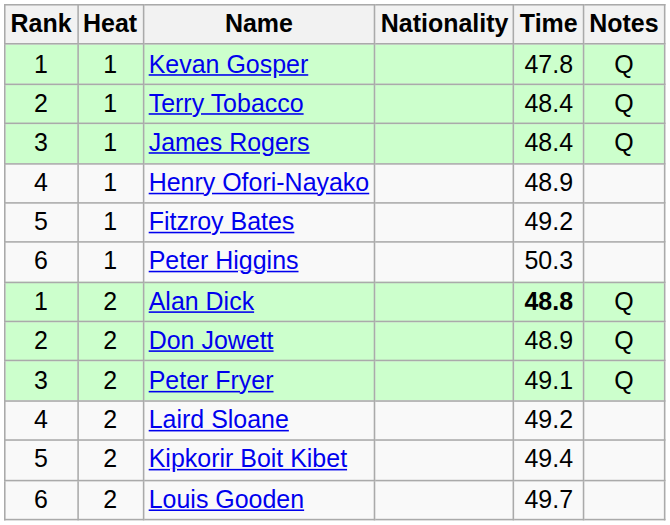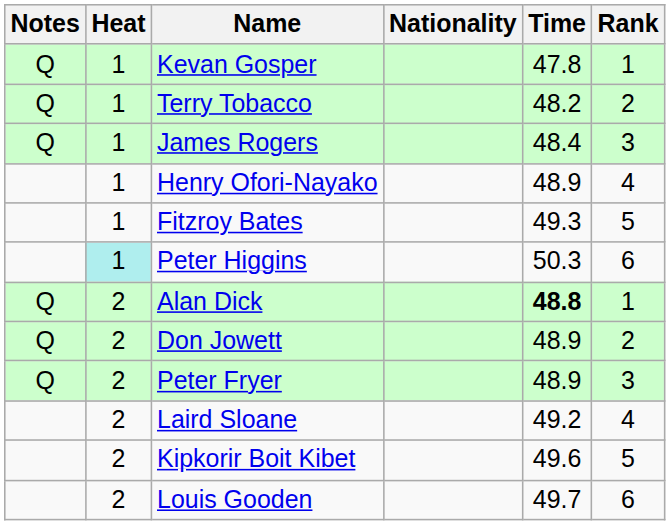 <table class="wikitable sortable" style="text-align:center">
 <tr>
-<th>Rank</th>
+<th>Notes</th>
 <th>Heat</th>
 <th>Name</th>
 <th>Nationality</th>
 <th>Time</th>
-<th>Notes</th>
+<th>Rank</th>
 </tr>
 <tr bgcolor=ccffcc>
-<td>1</td>
+<td>Q</td>
 <td>1</td>
 <td align=left><a href='#'>Kevan Gosper</a></td>
 <td align=left></td>
 <td>47.8</td>
-<td>Q</td>
+<td>1</td>
 </tr>
 <tr bgcolor=ccffcc>
-<td>2</td>
+<td>Q</td>
 <td>1</td>
 <td align=left><a href='#'>Terry Tobacco</a></td>
 <td align=left></td>
-<td>48.4</td>
-<td>Q</td>
+<td>48.2</td>
+<td>2</td>
 </tr>
 <tr bgcolor=ccffcc>
-<td>3</td>
+<td>Q</td>
 <td>1</td>
 <td align=left><a href='#'>James Rogers</a></td>
 <td align=left></td>
 <td>48.4</td>
-<td>Q</td>
+<td>3</td>
 </tr>
 <tr>
-<td>4</td>
+<td></td>
 <td>1</td>
 <td align=left><a href='#'>Henry Ofori-Nayako</a></td>
 <td align=left></td>
 <td>48.9</td>
-<td></td>
+<td>4</td>
 </tr>
 <tr>
-<td>5</td>
+<td></td>
 <td>1</td>
 <td align=left><a href='#'>Fitzroy Bates</a></td>
 <td align=left></td>
-<td>49.2</td>
-<td></td>
+<td>49.3</td>
+<td>5</td>
 </tr>
 <tr>
-<td>6</td>
-<td>1</td>
+<td></td>
+<td style="background: paleturquoise;">1</td>
 <td align=left><a href='#'>Peter Higgins</a></td>
 <td align=left></td>
 <td>50.3</td>
-<td></td>
+<td>6</td>
 </tr>
 <tr bgcolor=ccffcc>
-<td>1</td>
+<td>Q</td>
 <td>2</td>
 <td align=left><a href='#'>Alan Dick</a></td>
 <td align=left></td>
 <td><strong>48.8</strong></td>
-<td>Q</td>
+<td>1</td>
 </tr>
 <tr bgcolor=ccffcc>
-<td>2</td>
+<td>Q</td>
 <td>2</td>
 <td align=left><a href='#'>Don Jowett</a></td>
 <td align=left></td>
 <td>48.9</td>
-<td>Q</td>
+<td>2</td>
 </tr>
 <tr bgcolor=ccffcc>
-<td>3</td>
+<td>Q</td>
 <td>2</td>
 <td align=left><a href='#'>Peter Fryer</a></td>
 <td align=left></td>
-<td>49.1</td>
-<td>Q</td>
+<td>48.9</td>
+<td>3</td>
 </tr>
 <tr>
-<td>4</td>
+<td></td>
 <td>2</td>
 <td align=left><a href='#'>Laird Sloane</a></td>
 <td align=left></td>
 <td>49.2</td>
-<td></td>
+<td>4</td>
 </tr>
 <tr>
-<td>5</td>
+<td></td>
 <td>2</td>
 <td align=left><a href='#'>Kipkorir Boit Kibet</a></td>
 <td align=left></td>
-<td>49.4</td>
-<td></td>
+<td>49.6</td>
+<td>5</td>
 </tr>
 <tr>
-<td>6</td>
+<td></td>
 <td>2</td>
 <td align=left><a href='#'>Louis Gooden</a></td>
 <td align=left></td>
 <td>49.7</td>
-<td></td>
+<td>6</td>
 </tr>
 </table>
